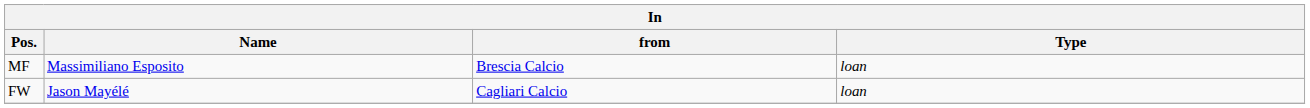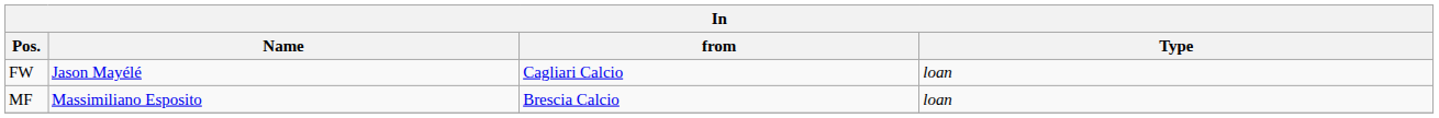 <table class="wikitable" style="font-size:90%;width:99%;">
 <tr>
 <th colspan="4">In</th>
 </tr>
 <tr>
 <th width=3%>Pos.</th>
 <th width=33%>Name</th>
 <th width=28%>from</th>
 <th width=36%>Type</th>
 </tr>
 <tr>
+<td>FW</td>
+<td><a href='#'>Jason Mayélé</a></td>
+<td><a href='#'>Cagliari Calcio</a></td>
+<td><em>loan</em></td>
+</tr>
+<tr>
 <td>MF</td>
 <td><a href='#'>Massimiliano Esposito</a></td>
 <td><a href='#'>Brescia Calcio</a></td>
 <td><em>loan</em></td>
 </tr>
 <tr>
-<td>FW</td>
-<td><a href='#'>Jason Mayélé</a></td>
-<td><a href='#'>Cagliari Calcio</a></td>
-<td><em>loan</em></td>
-</tr>
-<tr>
 </tr>
 </table>
